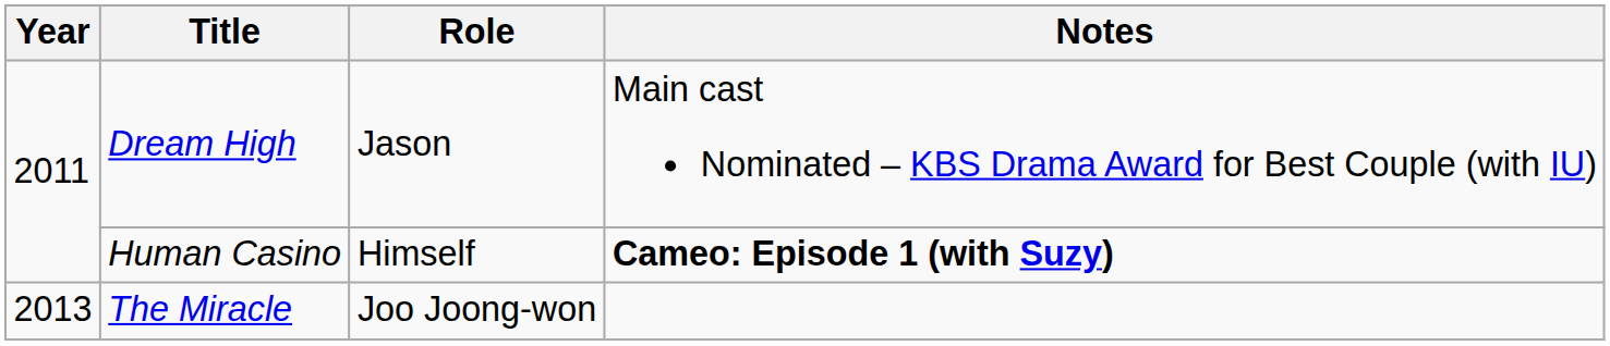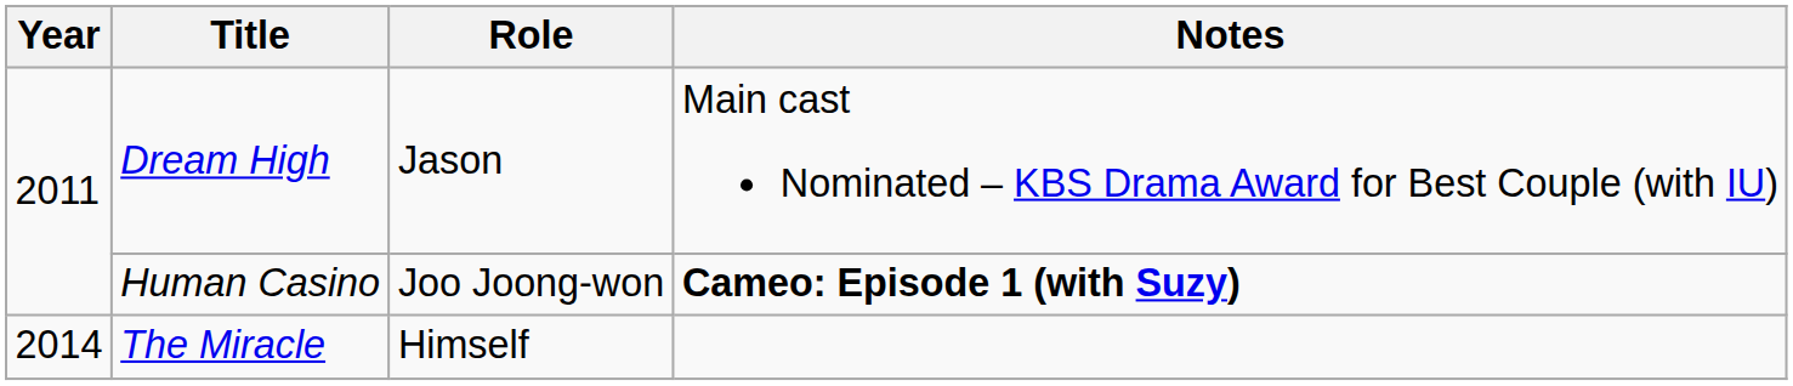 <table class="wikitable">
 <tr>
 <th>Year</th>
 <th>Title</th>
 <th>Role</th>
 <th>Notes</th>
 </tr>
 <tr>
 <td rowspan="2">2011</td>
 <td><em><a href='#'>Dream High</a></em></td>
 <td>Jason</td>
 <td>Main cast<br><ul><li>Nominated – <a href='#'>KBS Drama Award</a> for Best Couple (with <a href='#'>IU</a>)</li></ul></td>
 </tr>
 <tr>
 <td><em>Human Casino</em></td>
-<td>Himself</td>
+<td>Joo Joong-won</td>
 <td><strong>Cameo: Episode 1 (with <a href='#'>Suzy</a>)</strong></td>
 </tr>
 <tr>
-<td>2013</td>
+<td>2014</td>
 <td><em><a href='#'>The Miracle</a></em></td>
-<td>Joo Joong-won</td>
+<td>Himself</td>
 <td></td>
 </tr>
 </table>
